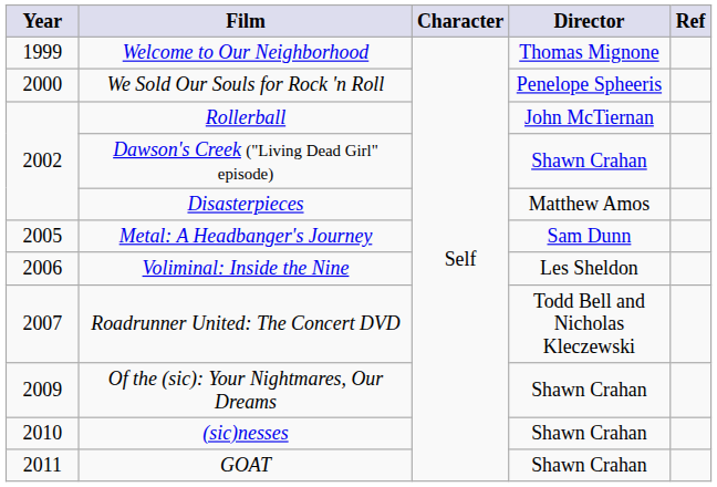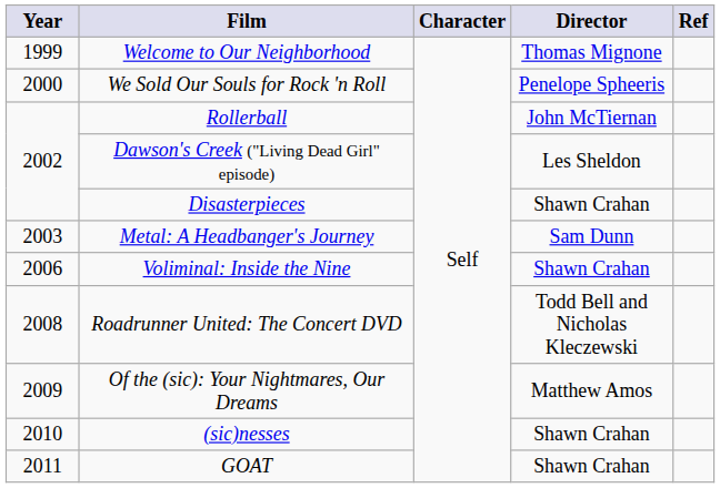 <table class="wikitable sortable" style="font-size:97%; text-align:center; margin: 6px;">
 <tr>
 <th style="background:#dde; width:50px;">Year</th>
 <th style="background:#dde; width:255px;">Film</th>
 <th style="background:#dde; width:22px;">Character</th>
 <th style="background:#dde; width:120px;">Director</th>
 <th style="background:#dde; width:25px;">Ref</th>
 </tr>
 <tr>
 <td>1999</td>
 <td><em><a href='#'>Welcome to Our Neighborhood</a></em></td>
 <td rowspan="11">Self</td>
 <td><a href='#'>Thomas Mignone</a></td>
 <td><br></td>
 </tr>
 <tr>
 <td>2000</td>
 <td><em>We Sold Our Souls for Rock 'n Roll</em></td>
 <td><a href='#'>Penelope Spheeris</a></td>
 <td><br></td>
 </tr>
 <tr>
 <td rowspan="3">2002</td>
 <td><em><a href='#'>Rollerball</a></em></td>
 <td><a href='#'>John McTiernan</a></td>
 <td><br></td>
 </tr>
 <tr>
 <td><em><a href='#'>Dawson's Creek</a></em> <small>("Living Dead Girl" episode)</small></td>
-<td><a href='#'>Shawn Crahan</a></td>
+<td>Les Sheldon</td>
 <td></td>
 </tr>
 <tr>
 <td><em><a href='#'>Disasterpieces</a></em></td>
-<td>Matthew Amos</td>
+<td>Shawn Crahan</td>
 <td><br></td>
 </tr>
 <tr>
-<td>2005</td>
+<td>2003</td>
 <td><em><a href='#'>Metal: A Headbanger's Journey</a></em></td>
 <td><a href='#'>Sam Dunn</a></td>
 <td><br></td>
 </tr>
 <tr>
 <td>2006</td>
 <td><em><a href='#'>Voliminal: Inside the Nine</a></em></td>
-<td>Les Sheldon</td>
+<td><a href='#'>Shawn Crahan</a></td>
 <td><br></td>
 </tr>
 <tr>
-<td>2007</td>
+<td>2008</td>
 <td><em>Roadrunner United: The Concert DVD</em></td>
 <td>Todd Bell and Nicholas Kleczewski</td>
 <td></td>
 </tr>
 <tr>
 <td>2009</td>
 <td><em>Of the (sic): Your Nightmares, Our Dreams</em></td>
-<td>Shawn Crahan</td>
+<td>Matthew Amos</td>
 <td><br></td>
 </tr>
 <tr>
 <td>2010</td>
 <td><em><a href='#'>(sic)nesses</a></em></td>
 <td>Shawn Crahan</td>
 <td></td>
 </tr>
 <tr>
 <td>2011</td>
 <td><em>GOAT</em></td>
 <td>Shawn Crahan</td>
 <td></td>
 </tr>
 </table>
